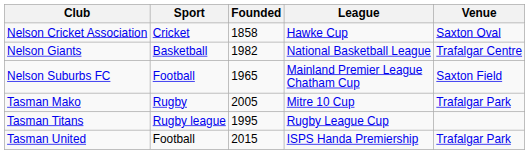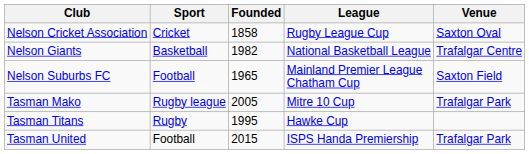 <table class="wikitable">
 <tr>
 <th>Club</th>
 <th>Sport</th>
 <th>Founded</th>
 <th>League</th>
 <th>Venue</th>
 </tr>
 <tr>
 <td><a href='#'>Nelson Cricket Association</a></td>
 <td><a href='#'>Cricket</a></td>
 <td>1858</td>
-<td><a href='#'>Hawke Cup</a></td>
+<td><a href='#'>Rugby League Cup</a></td>
 <td><a href='#'>Saxton Oval</a></td>
 </tr>
 <tr>
 <td><a href='#'>Nelson Giants</a></td>
 <td><a href='#'>Basketball</a></td>
 <td>1982</td>
 <td><a href='#'>National Basketball League</a></td>
 <td><a href='#'>Trafalgar Centre</a></td>
 </tr>
 <tr>
 <td><a href='#'>Nelson Suburbs FC</a></td>
 <td><a href='#'>Football</a></td>
 <td>1965</td>
 <td><a href='#'>Mainland Premier League</a>  <br> <a href='#'>Chatham Cup</a></td>
 <td><a href='#'>Saxton Field</a></td>
 </tr>
 <tr>
 <td><a href='#'>Tasman Mako</a></td>
-<td><a href='#'>Rugby</a></td>
+<td><a href='#'>Rugby league</a></td>
 <td>2005</td>
 <td><a href='#'>Mitre 10 Cup</a></td>
 <td><a href='#'>Trafalgar Park</a></td>
 </tr>
 <tr>
 <td><a href='#'>Tasman Titans</a></td>
-<td><a href='#'>Rugby league</a></td>
+<td><a href='#'>Rugby</a></td>
 <td>1995</td>
-<td><a href='#'>Rugby League Cup</a></td>
+<td><a href='#'>Hawke Cup</a></td>
 <td></td>
 </tr>
 <tr>
 <td><a href='#'>Tasman United</a></td>
 <td>Football</td>
 <td>2015</td>
 <td><a href='#'>ISPS Handa Premiership</a></td>
 <td><a href='#'>Trafalgar Park</a></td>
 </tr>
 </table>
